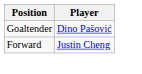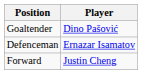 <table class="wikitable">
 <tr>
 <th>Position</th>
 <th>Player</th>
 </tr>
 <tr>
 <td>Goaltender</td>
 <td> <a href='#'>Dino Pašović</a></td>
 </tr>
 <tr>
+<td>Defenceman</td>
+<td> <a href='#'>Ernazar Isamatov</a></td>
+</tr>
+<tr>
 <td>Forward</td>
 <td> <a href='#'>Justin Cheng</a></td>
 </tr>
 </table>
